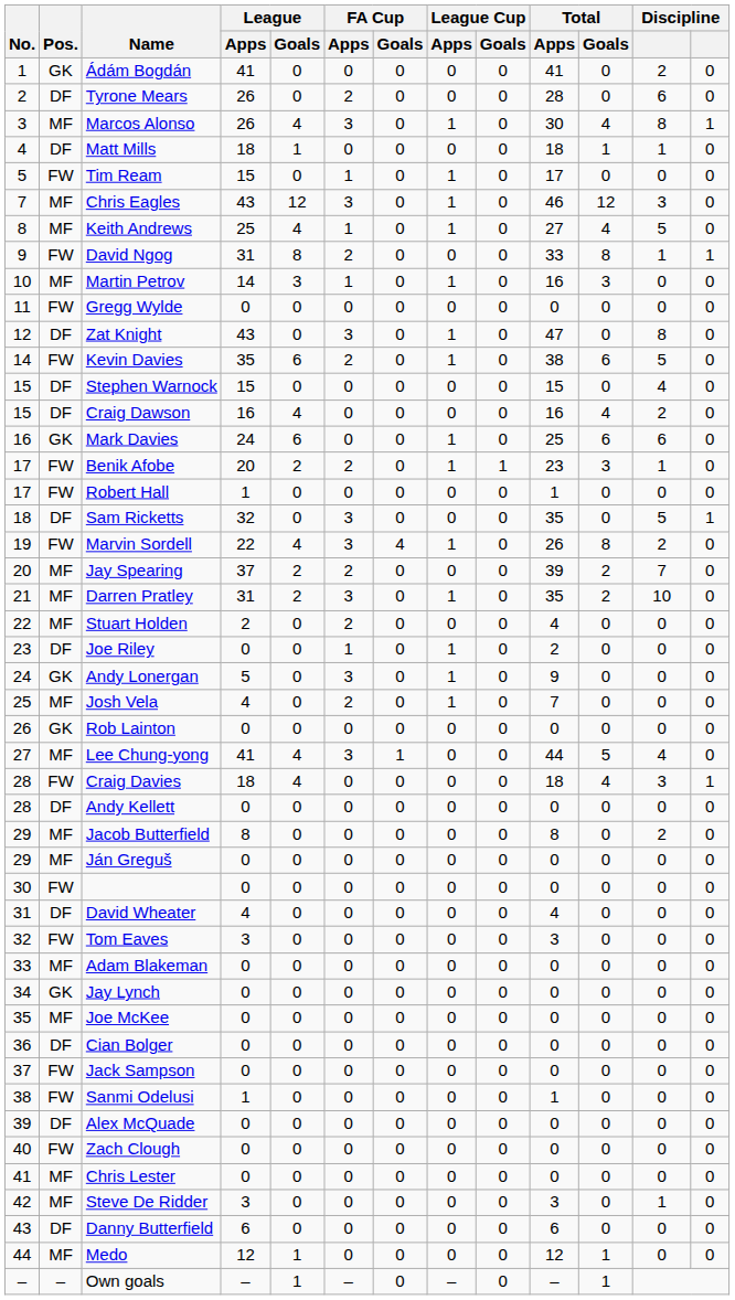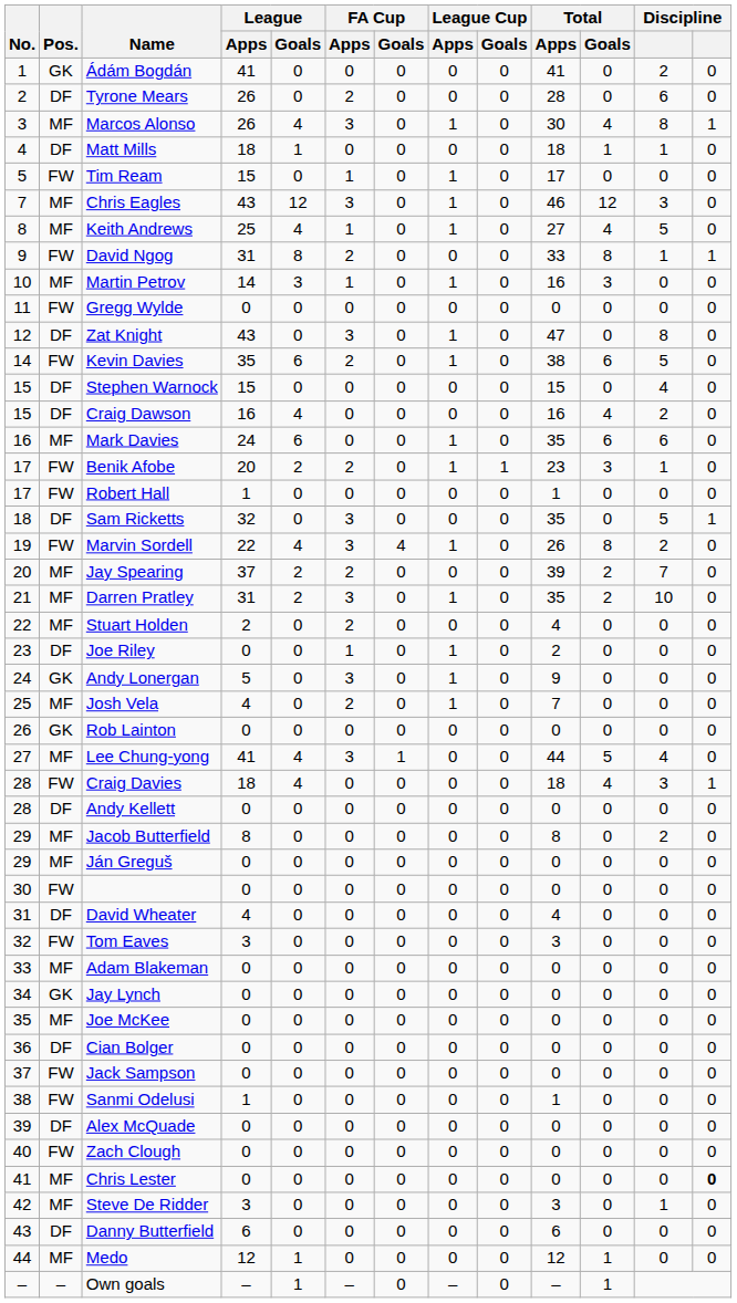 <table class="wikitable" style="text-align:center">
 <tr>
 <th rowspan="2" valign="bottom">No.</th>
 <th rowspan="2" valign="bottom">Pos.</th>
 <th rowspan="2" valign="bottom">Name</th>
 <th colspan="2" width="85">League</th>
 <th colspan="2" width="85">FA Cup</th>
 <th colspan="2" width="85">League Cup</th>
 <th colspan="2" width="85">Total</th>
 <th colspan="2" width="85">Discipline</th>
 </tr>
 <tr>
 <th>Apps</th>
 <th>Goals</th>
 <th>Apps</th>
 <th>Goals</th>
 <th>Apps</th>
 <th>Goals</th>
 <th>Apps</th>
 <th>Goals</th>
 <th></th>
 <th></th>
 </tr>
 <tr>
 <td>1</td>
 <td>GK</td>
 <td align="left"> <a href='#'>Ádám Bogdán</a></td>
 <td>41</td>
 <td>0</td>
 <td>0</td>
 <td>0</td>
 <td>0</td>
 <td>0</td>
 <td>41</td>
 <td>0</td>
 <td>2</td>
 <td>0</td>
 </tr>
 <tr>
 <td>2</td>
 <td>DF</td>
 <td align="left"> <a href='#'>Tyrone Mears</a></td>
 <td>26</td>
 <td>0</td>
 <td>2</td>
 <td>0</td>
 <td>0</td>
 <td>0</td>
 <td>28</td>
 <td>0</td>
 <td>6</td>
 <td>0</td>
 </tr>
 <tr>
 <td>3</td>
 <td>MF</td>
 <td align="left"> <a href='#'>Marcos Alonso</a></td>
 <td>26</td>
 <td>4</td>
 <td>3</td>
 <td>0</td>
 <td>1</td>
 <td>0</td>
 <td>30</td>
 <td>4</td>
 <td>8</td>
 <td>1</td>
 </tr>
 <tr>
 <td>4</td>
 <td>DF</td>
 <td align="left"> <a href='#'>Matt Mills</a></td>
 <td>18</td>
 <td>1</td>
 <td>0</td>
 <td>0</td>
 <td>0</td>
 <td>0</td>
 <td>18</td>
 <td>1</td>
 <td>1</td>
 <td>0</td>
 </tr>
 <tr>
 <td>5</td>
 <td>FW</td>
 <td align="left"> <a href='#'>Tim Ream</a></td>
 <td>15</td>
 <td>0</td>
 <td>1</td>
 <td>0</td>
 <td>1</td>
 <td>0</td>
 <td>17</td>
 <td>0</td>
 <td>0</td>
 <td>0</td>
 </tr>
 <tr>
 <td>7</td>
 <td>MF</td>
 <td align="left"> <a href='#'>Chris Eagles</a></td>
 <td>43</td>
 <td>12</td>
 <td>3</td>
 <td>0</td>
 <td>1</td>
 <td>0</td>
 <td>46</td>
 <td>12</td>
 <td>3</td>
 <td>0</td>
 </tr>
 <tr>
 <td>8</td>
 <td>MF</td>
 <td align="left"> <a href='#'>Keith Andrews</a></td>
 <td>25</td>
 <td>4</td>
 <td>1</td>
 <td>0</td>
 <td>1</td>
 <td>0</td>
 <td>27</td>
 <td>4</td>
 <td>5</td>
 <td>0</td>
 </tr>
 <tr>
 <td>9</td>
 <td>FW</td>
 <td align="left"> <a href='#'>David Ngog</a></td>
 <td>31</td>
 <td>8</td>
 <td>2</td>
 <td>0</td>
 <td>0</td>
 <td>0</td>
 <td>33</td>
 <td>8</td>
 <td>1</td>
 <td>1</td>
 </tr>
 <tr>
 <td>10</td>
 <td>MF</td>
 <td align="left"> <a href='#'>Martin Petrov</a></td>
 <td>14</td>
 <td>3</td>
 <td>1</td>
 <td>0</td>
 <td>1</td>
 <td>0</td>
 <td>16</td>
 <td>3</td>
 <td>0</td>
 <td>0</td>
 </tr>
 <tr>
 <td>11</td>
 <td>FW</td>
 <td align="left"> <a href='#'>Gregg Wylde</a></td>
 <td>0</td>
 <td>0</td>
 <td>0</td>
 <td>0</td>
 <td>0</td>
 <td>0</td>
 <td>0</td>
 <td>0</td>
 <td>0</td>
 <td>0</td>
 </tr>
 <tr>
 <td>12</td>
 <td>DF</td>
 <td align="left"> <a href='#'>Zat Knight</a></td>
 <td>43</td>
 <td>0</td>
 <td>3</td>
 <td>0</td>
 <td>1</td>
 <td>0</td>
 <td>47</td>
 <td>0</td>
 <td>8</td>
 <td>0</td>
 </tr>
 <tr>
 <td>14</td>
 <td>FW</td>
 <td align="left"> <a href='#'>Kevin Davies</a></td>
 <td>35</td>
 <td>6</td>
 <td>2</td>
 <td>0</td>
 <td>1</td>
 <td>0</td>
 <td>38</td>
 <td>6</td>
 <td>5</td>
 <td>0</td>
 </tr>
 <tr>
 <td>15</td>
 <td>DF</td>
 <td align="left"> <a href='#'>Stephen Warnock</a></td>
 <td>15</td>
 <td>0</td>
 <td>0</td>
 <td>0</td>
 <td>0</td>
 <td>0</td>
 <td>15</td>
 <td>0</td>
 <td>4</td>
 <td>0</td>
 </tr>
 <tr>
 <td>15</td>
 <td>DF</td>
 <td align="left"> <a href='#'>Craig Dawson</a></td>
 <td>16</td>
 <td>4</td>
 <td>0</td>
 <td>0</td>
 <td>0</td>
 <td>0</td>
 <td>16</td>
 <td>4</td>
 <td>2</td>
 <td>0</td>
 </tr>
 <tr>
 <td>16</td>
-<td>GK</td>
+<td>MF</td>
 <td align="left"> <a href='#'>Mark Davies</a></td>
 <td>24</td>
 <td>6</td>
 <td>0</td>
 <td>0</td>
 <td>1</td>
 <td>0</td>
-<td>25</td>
+<td>35</td>
 <td>6</td>
 <td>6</td>
 <td>0</td>
 </tr>
 <tr>
 <td>17</td>
 <td>FW</td>
 <td align="left"> <a href='#'>Benik Afobe</a></td>
 <td>20</td>
 <td>2</td>
 <td>2</td>
 <td>0</td>
 <td>1</td>
 <td>1</td>
 <td>23</td>
 <td>3</td>
 <td>1</td>
 <td>0</td>
 </tr>
 <tr>
 <td>17</td>
 <td>FW</td>
 <td align="left"> <a href='#'>Robert Hall</a></td>
 <td>1</td>
 <td>0</td>
 <td>0</td>
 <td>0</td>
 <td>0</td>
 <td>0</td>
 <td>1</td>
 <td>0</td>
 <td>0</td>
 <td>0</td>
 </tr>
 <tr>
 <td>18</td>
 <td>DF</td>
 <td align="left"> <a href='#'>Sam Ricketts</a></td>
 <td>32</td>
 <td>0</td>
 <td>3</td>
 <td>0</td>
 <td>0</td>
 <td>0</td>
 <td>35</td>
 <td>0</td>
 <td>5</td>
 <td>1</td>
 </tr>
 <tr>
 <td>19</td>
 <td>FW</td>
 <td align="left"> <a href='#'>Marvin Sordell</a></td>
 <td>22</td>
 <td>4</td>
 <td>3</td>
 <td>4</td>
 <td>1</td>
 <td>0</td>
 <td>26</td>
 <td>8</td>
 <td>2</td>
 <td>0</td>
 </tr>
 <tr>
 <td>20</td>
 <td>MF</td>
 <td align="left"> <a href='#'>Jay Spearing</a></td>
 <td>37</td>
 <td>2</td>
 <td>2</td>
 <td>0</td>
 <td>0</td>
 <td>0</td>
 <td>39</td>
 <td>2</td>
 <td>7</td>
 <td>0</td>
 </tr>
 <tr>
 <td>21</td>
 <td>MF</td>
 <td align="left"> <a href='#'>Darren Pratley</a></td>
 <td>31</td>
 <td>2</td>
 <td>3</td>
 <td>0</td>
 <td>1</td>
 <td>0</td>
 <td>35</td>
 <td>2</td>
 <td>10</td>
 <td>0</td>
 </tr>
 <tr>
 <td>22</td>
 <td>MF</td>
 <td align="left"> <a href='#'>Stuart Holden</a></td>
 <td>2</td>
 <td>0</td>
 <td>2</td>
 <td>0</td>
 <td>0</td>
 <td>0</td>
 <td>4</td>
 <td>0</td>
 <td>0</td>
 <td>0</td>
 </tr>
 <tr>
 <td>23</td>
 <td>DF</td>
 <td align="left"> <a href='#'>Joe Riley</a></td>
 <td>0</td>
 <td>0</td>
 <td>1</td>
 <td>0</td>
 <td>1</td>
 <td>0</td>
 <td>2</td>
 <td>0</td>
 <td>0</td>
 <td>0</td>
 </tr>
 <tr>
 <td>24</td>
 <td>GK</td>
 <td align="left"> <a href='#'>Andy Lonergan</a></td>
 <td>5</td>
 <td>0</td>
 <td>3</td>
 <td>0</td>
 <td>1</td>
 <td>0</td>
 <td>9</td>
 <td>0</td>
 <td>0</td>
 <td>0</td>
 </tr>
 <tr>
 <td>25</td>
 <td>MF</td>
 <td align="left"> <a href='#'>Josh Vela</a></td>
 <td>4</td>
 <td>0</td>
 <td>2</td>
 <td>0</td>
 <td>1</td>
 <td>0</td>
 <td>7</td>
 <td>0</td>
 <td>0</td>
 <td>0</td>
 </tr>
 <tr>
 <td>26</td>
 <td>GK</td>
 <td align="left"> <a href='#'>Rob Lainton</a></td>
 <td>0</td>
 <td>0</td>
 <td>0</td>
 <td>0</td>
 <td>0</td>
 <td>0</td>
 <td>0</td>
 <td>0</td>
 <td>0</td>
 <td>0</td>
 </tr>
 <tr>
 <td>27</td>
 <td>MF</td>
 <td align="left"> <a href='#'>Lee Chung-yong</a></td>
 <td>41</td>
 <td>4</td>
 <td>3</td>
 <td>1</td>
 <td>0</td>
 <td>0</td>
 <td>44</td>
 <td>5</td>
 <td>4</td>
 <td>0</td>
 </tr>
 <tr>
 <td>28</td>
 <td>FW</td>
 <td align="left"> <a href='#'>Craig Davies</a></td>
 <td>18</td>
 <td>4</td>
 <td>0</td>
 <td>0</td>
 <td>0</td>
 <td>0</td>
 <td>18</td>
 <td>4</td>
 <td>3</td>
 <td>1</td>
 </tr>
 <tr>
 <td>28</td>
 <td>DF</td>
 <td align="left"> <a href='#'>Andy Kellett</a></td>
 <td>0</td>
 <td>0</td>
 <td>0</td>
 <td>0</td>
 <td>0</td>
 <td>0</td>
 <td>0</td>
 <td>0</td>
 <td>0</td>
 <td>0</td>
 </tr>
 <tr>
 <td>29</td>
 <td>MF</td>
 <td align="left"> <a href='#'>Jacob Butterfield</a></td>
 <td>8</td>
 <td>0</td>
 <td>0</td>
 <td>0</td>
 <td>0</td>
 <td>0</td>
 <td>8</td>
 <td>0</td>
 <td>2</td>
 <td>0</td>
 </tr>
 <tr>
 <td>29</td>
 <td>MF</td>
 <td align="left"> <a href='#'>Ján Greguš</a></td>
 <td>0</td>
 <td>0</td>
 <td>0</td>
 <td>0</td>
 <td>0</td>
 <td>0</td>
 <td>0</td>
 <td>0</td>
 <td>0</td>
 <td>0</td>
 </tr>
 <tr>
 <td>30</td>
 <td>FW</td>
 <td align="left"></td>
 <td>0</td>
 <td>0</td>
 <td>0</td>
 <td>0</td>
 <td>0</td>
 <td>0</td>
 <td>0</td>
 <td>0</td>
 <td>0</td>
 <td>0</td>
 </tr>
 <tr>
 <td>31</td>
 <td>DF</td>
 <td align="left"> <a href='#'>David Wheater</a></td>
 <td>4</td>
 <td>0</td>
 <td>0</td>
 <td>0</td>
 <td>0</td>
 <td>0</td>
 <td>4</td>
 <td>0</td>
 <td>0</td>
 <td>0</td>
 </tr>
 <tr>
 <td>32</td>
 <td>FW</td>
 <td align="left"> <a href='#'>Tom Eaves</a></td>
 <td>3</td>
 <td>0</td>
 <td>0</td>
 <td>0</td>
 <td>0</td>
 <td>0</td>
 <td>3</td>
 <td>0</td>
 <td>0</td>
 <td>0</td>
 </tr>
 <tr>
 <td>33</td>
 <td>MF</td>
 <td align="left"> <a href='#'>Adam Blakeman</a></td>
 <td>0</td>
 <td>0</td>
 <td>0</td>
 <td>0</td>
 <td>0</td>
 <td>0</td>
 <td>0</td>
 <td>0</td>
 <td>0</td>
 <td>0</td>
 </tr>
 <tr>
 <td>34</td>
 <td>GK</td>
 <td align="left"> <a href='#'>Jay Lynch</a></td>
 <td>0</td>
 <td>0</td>
 <td>0</td>
 <td>0</td>
 <td>0</td>
 <td>0</td>
 <td>0</td>
 <td>0</td>
 <td>0</td>
 <td>0</td>
 </tr>
 <tr>
 <td>35</td>
 <td>MF</td>
 <td align="left"> <a href='#'>Joe McKee</a></td>
 <td>0</td>
 <td>0</td>
 <td>0</td>
 <td>0</td>
 <td>0</td>
 <td>0</td>
 <td>0</td>
 <td>0</td>
 <td>0</td>
 <td>0</td>
 </tr>
 <tr>
 <td>36</td>
 <td>DF</td>
 <td align="left"> <a href='#'>Cian Bolger</a></td>
 <td>0</td>
 <td>0</td>
 <td>0</td>
 <td>0</td>
 <td>0</td>
 <td>0</td>
 <td>0</td>
 <td>0</td>
 <td>0</td>
 <td>0</td>
 </tr>
 <tr>
 <td>37</td>
 <td>FW</td>
 <td align="left"> <a href='#'>Jack Sampson</a></td>
 <td>0</td>
 <td>0</td>
 <td>0</td>
 <td>0</td>
 <td>0</td>
 <td>0</td>
 <td>0</td>
 <td>0</td>
 <td>0</td>
 <td>0</td>
 </tr>
 <tr>
 <td>38</td>
 <td>FW</td>
 <td align="left"> <a href='#'>Sanmi Odelusi</a></td>
 <td>1</td>
 <td>0</td>
 <td>0</td>
 <td>0</td>
 <td>0</td>
 <td>0</td>
 <td>1</td>
 <td>0</td>
 <td>0</td>
 <td>0</td>
 </tr>
 <tr>
 <td>39</td>
 <td>DF</td>
 <td align="left"> <a href='#'>Alex McQuade</a></td>
 <td>0</td>
 <td>0</td>
 <td>0</td>
 <td>0</td>
 <td>0</td>
 <td>0</td>
 <td>0</td>
 <td>0</td>
 <td>0</td>
 <td>0</td>
 </tr>
 <tr>
 <td>40</td>
 <td>FW</td>
 <td align="left"> <a href='#'>Zach Clough</a></td>
 <td>0</td>
 <td>0</td>
 <td>0</td>
 <td>0</td>
 <td>0</td>
 <td>0</td>
 <td>0</td>
 <td>0</td>
 <td>0</td>
 <td>0</td>
 </tr>
 <tr>
 <td>41</td>
 <td>MF</td>
 <td align="left"> <a href='#'>Chris Lester</a></td>
 <td>0</td>
 <td>0</td>
 <td>0</td>
 <td>0</td>
 <td>0</td>
 <td>0</td>
 <td>0</td>
 <td>0</td>
 <td>0</td>
-<td>0</td>
+<td><strong>0</strong></td>
 </tr>
 <tr>
 <td>42</td>
 <td>MF</td>
 <td align="left"> <a href='#'>Steve De Ridder</a></td>
 <td>3</td>
 <td>0</td>
 <td>0</td>
 <td>0</td>
 <td>0</td>
 <td>0</td>
 <td>3</td>
 <td>0</td>
 <td>1</td>
 <td>0</td>
 </tr>
 <tr>
 <td>43</td>
 <td>DF</td>
 <td align="left"> <a href='#'>Danny Butterfield</a></td>
 <td>6</td>
 <td>0</td>
 <td>0</td>
 <td>0</td>
 <td>0</td>
 <td>0</td>
 <td>6</td>
 <td>0</td>
 <td>0</td>
 <td>0</td>
 </tr>
 <tr>
 <td>44</td>
 <td>MF</td>
 <td align="left"> <a href='#'>Medo</a></td>
 <td>12</td>
 <td>1</td>
 <td>0</td>
 <td>0</td>
 <td>0</td>
 <td>0</td>
 <td>12</td>
 <td>1</td>
 <td>0</td>
 <td>0</td>
 </tr>
 <tr>
 <td>–</td>
 <td>–</td>
 <td align="left">Own goals</td>
 <td>–</td>
 <td>1</td>
 <td>–</td>
 <td>0</td>
 <td>–</td>
 <td>0</td>
 <td>–</td>
 <td>1</td>
 </tr>
 </table>
